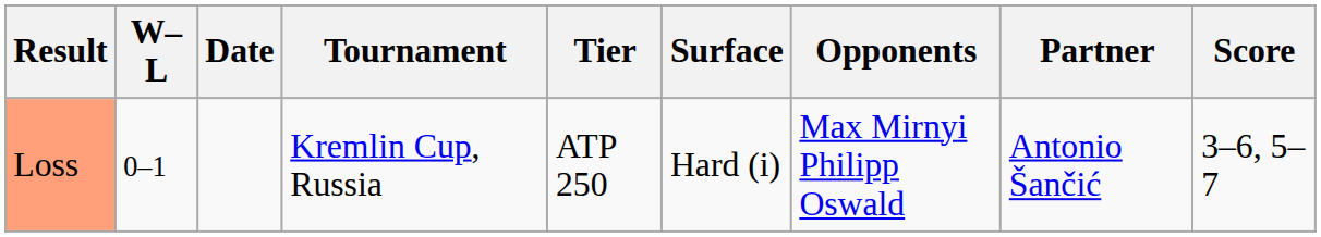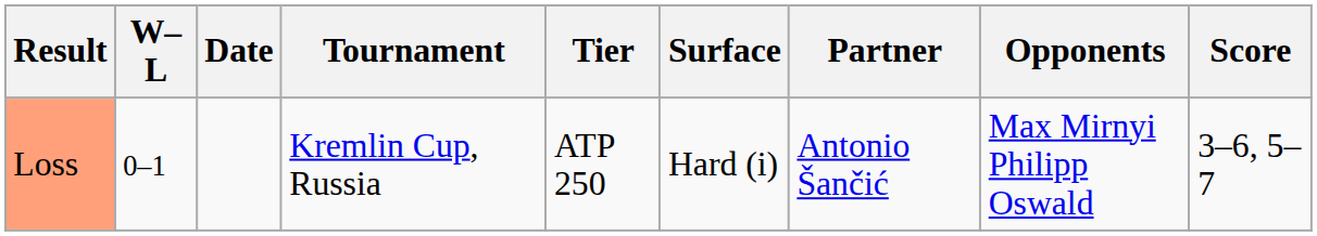 <table class="wikitable">
 <tr>
 <th>Result</th>
 <th>W–L</th>
 <th>Date</th>
 <th>Tournament</th>
 <th>Tier</th>
 <th>Surface</th>
+<th>Partner</th>
 <th>Opponents</th>
-<th>Partner</th>
 <th>Score</th>
 </tr>
 <tr>
 <td bgcolor=ffa07a>Loss</td>
 <td><small>0–1</small></td>
 <td><a href='#'></a></td>
 <td><a href='#'>Kremlin Cup</a>, Russia</td>
 <td>ATP 250</td>
 <td>Hard (i)</td>
+<td> <a href='#'>Antonio Šančić</a></td>
 <td> <a href='#'>Max Mirnyi</a><br> <a href='#'>Philipp Oswald</a></td>
-<td> <a href='#'>Antonio Šančić</a></td>
 <td>3–6, 5–7</td>
 </tr>
 </table>
